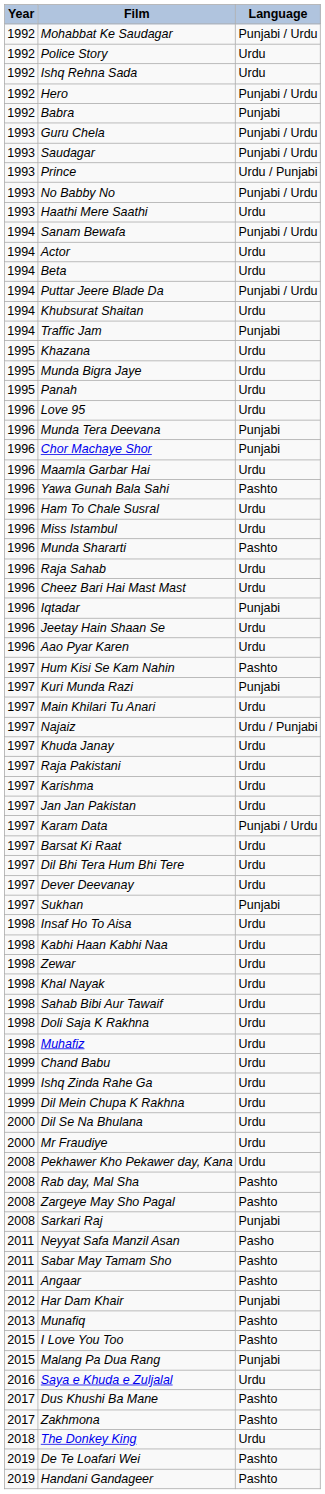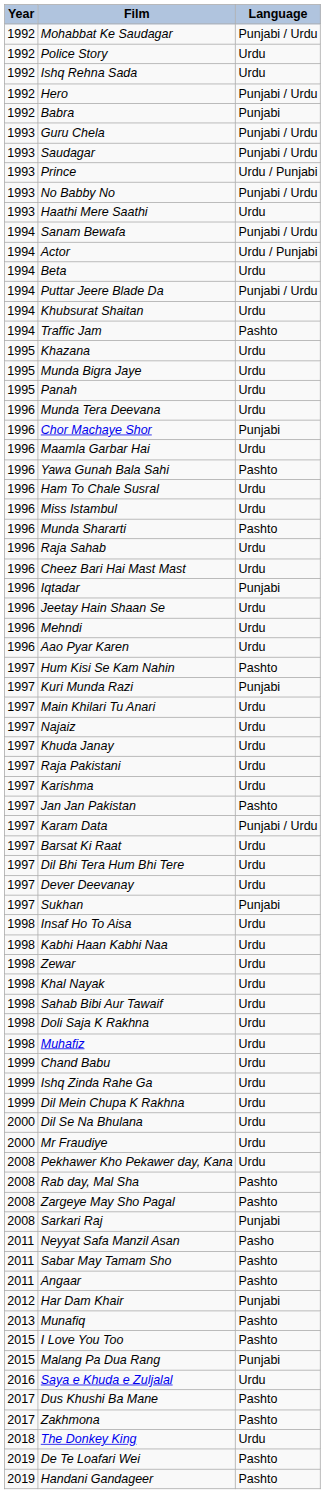 <table class="wikitable sortable plainrowheaders">
 <tr>
 <th style="background:#B0C4DE;">Year</th>
 <th style="background:#B0C4DE;">Film</th>
 <th style="background:#B0C4DE;">Language</th>
 </tr>
 <tr>
 <td>1992</td>
 <td><em>Mohabbat Ke Saudagar</em></td>
 <td>Punjabi / Urdu</td>
 </tr>
 <tr>
 <td>1992</td>
 <td><em>Police Story</em></td>
 <td>Urdu</td>
 </tr>
 <tr>
 <td>1992</td>
 <td><em>Ishq Rehna Sada</em></td>
 <td>Urdu</td>
 </tr>
 <tr>
 <td>1992</td>
 <td><em>Hero</em></td>
 <td>Punjabi / Urdu</td>
 </tr>
 <tr>
 <td>1992</td>
 <td><em>Babra</em></td>
 <td>Punjabi</td>
 </tr>
 <tr>
 <td>1993</td>
 <td><em>Guru Chela</em></td>
 <td>Punjabi / Urdu</td>
 </tr>
 <tr>
 <td>1993</td>
 <td><em>Saudagar</em></td>
 <td>Punjabi / Urdu</td>
 </tr>
 <tr>
 <td>1993</td>
 <td><em>Prince</em></td>
 <td>Urdu / Punjabi</td>
 </tr>
 <tr>
 <td>1993</td>
 <td><em>No Babby No</em></td>
 <td>Punjabi / Urdu</td>
 </tr>
 <tr>
 <td>1993</td>
 <td><em>Haathi Mere Saathi</em></td>
 <td>Urdu</td>
 </tr>
 <tr>
 <td>1994</td>
 <td><em>Sanam Bewafa</em></td>
 <td>Punjabi / Urdu</td>
 </tr>
 <tr>
 <td>1994</td>
 <td><em>Actor</em></td>
-<td>Urdu</td>
+<td>Urdu / Punjabi</td>
 </tr>
 <tr>
 <td>1994</td>
 <td><em>Beta</em></td>
 <td>Urdu</td>
 </tr>
 <tr>
 <td>1994</td>
 <td><em>Puttar Jeere Blade Da</em></td>
 <td>Punjabi / Urdu</td>
 </tr>
 <tr>
 <td>1994</td>
 <td><em>Khubsurat Shaitan</em></td>
 <td>Urdu</td>
 </tr>
 <tr>
 <td>1994</td>
 <td><em>Traffic Jam</em></td>
-<td>Punjabi</td>
+<td>Pashto</td>
 </tr>
 <tr>
 <td>1995</td>
 <td><em>Khazana</em></td>
 <td>Urdu</td>
 </tr>
 <tr>
 <td>1995</td>
 <td><em>Munda Bigra Jaye</em></td>
 <td>Urdu</td>
 </tr>
 <tr>
 <td>1995</td>
 <td><em>Panah</em></td>
 <td>Urdu</td>
 </tr>
 <tr>
 <td>1996</td>
-<td><em>Love 95</em></td>
+<td><em>Munda Tera Deevana</em></td>
 <td>Urdu</td>
-</tr>
-<tr>
-<td>1996</td>
-<td><em>Munda Tera Deevana</em></td>
-<td>Punjabi</td>
 </tr>
 <tr>
 <td>1996</td>
 <td><em><a href='#'>Chor Machaye Shor</a></em></td>
 <td>Punjabi</td>
 </tr>
 <tr>
 <td>1996</td>
 <td><em>Maamla Garbar Hai</em></td>
 <td>Urdu</td>
 </tr>
 <tr>
 <td>1996</td>
 <td><em>Yawa Gunah Bala Sahi</em></td>
 <td>Pashto</td>
 </tr>
 <tr>
 <td>1996</td>
 <td><em>Ham To Chale Susral</em></td>
 <td>Urdu</td>
 </tr>
 <tr>
 <td>1996</td>
 <td><em>Miss Istambul</em></td>
 <td>Urdu</td>
 </tr>
 <tr>
 <td>1996</td>
 <td><em>Munda Shararti</em></td>
 <td>Pashto</td>
 </tr>
 <tr>
 <td>1996</td>
 <td><em>Raja Sahab</em></td>
 <td>Urdu</td>
 </tr>
 <tr>
 <td>1996</td>
 <td><em>Cheez Bari Hai Mast Mast</em></td>
 <td>Urdu</td>
 </tr>
 <tr>
 <td>1996</td>
 <td><em>Iqtadar</em></td>
 <td>Punjabi</td>
 </tr>
 <tr>
 <td>1996</td>
 <td><em>Jeetay Hain Shaan Se</em></td>
 <td>Urdu</td>
 </tr>
 <tr>
 <td>1996</td>
+<td><em>Mehndi</em></td>
+<td>Urdu</td>
+</tr>
+<tr>
+<td>1996</td>
 <td><em>Aao Pyar Karen</em></td>
 <td>Urdu</td>
 </tr>
 <tr>
 <td>1997</td>
 <td><em>Hum Kisi Se Kam Nahin</em></td>
 <td>Pashto</td>
 </tr>
 <tr>
 <td>1997</td>
 <td><em>Kuri Munda Razi</em></td>
 <td>Punjabi</td>
 </tr>
 <tr>
 <td>1997</td>
 <td><em>Main Khilari Tu Anari</em></td>
 <td>Urdu</td>
 </tr>
 <tr>
 <td>1997</td>
 <td><em>Najaiz</em></td>
-<td>Urdu / Punjabi</td>
+<td>Urdu</td>
 </tr>
 <tr>
 <td>1997</td>
 <td><em>Khuda Janay</em></td>
 <td>Urdu</td>
 </tr>
 <tr>
 <td>1997</td>
 <td><em>Raja Pakistani</em></td>
 <td>Urdu</td>
 </tr>
 <tr>
 <td>1997</td>
 <td><em>Karishma</em></td>
 <td>Urdu</td>
 </tr>
 <tr>
 <td>1997</td>
 <td><em>Jan Jan Pakistan</em></td>
-<td>Urdu</td>
+<td>Pashto</td>
 </tr>
 <tr>
 <td>1997</td>
 <td><em>Karam Data</em></td>
 <td>Punjabi / Urdu</td>
 </tr>
 <tr>
 <td>1997</td>
 <td><em>Barsat Ki Raat</em></td>
 <td>Urdu</td>
 </tr>
 <tr>
 <td>1997</td>
 <td><em>Dil Bhi Tera Hum Bhi Tere</em></td>
 <td>Urdu</td>
 </tr>
 <tr>
 <td>1997</td>
 <td><em>Dever Deevanay</em></td>
 <td>Urdu</td>
 </tr>
 <tr>
 <td>1997</td>
 <td><em>Sukhan</em></td>
 <td>Punjabi</td>
 </tr>
 <tr>
 <td>1998</td>
 <td><em>Insaf Ho To Aisa</em></td>
 <td>Urdu</td>
 </tr>
 <tr>
 <td>1998</td>
 <td><em>Kabhi Haan Kabhi Naa</em></td>
 <td>Urdu</td>
 </tr>
 <tr>
 <td>1998</td>
 <td><em>Zewar</em></td>
 <td>Urdu</td>
 </tr>
 <tr>
 <td>1998</td>
 <td><em>Khal Nayak</em></td>
 <td>Urdu</td>
 </tr>
 <tr>
 <td>1998</td>
 <td><em>Sahab Bibi Aur Tawaif</em></td>
 <td>Urdu</td>
 </tr>
 <tr>
 <td>1998</td>
 <td><em>Doli Saja K Rakhna</em></td>
 <td>Urdu</td>
 </tr>
 <tr>
 <td>1998</td>
 <td><em><a href='#'>Muhafiz</a></em></td>
 <td>Urdu</td>
 </tr>
 <tr>
 <td>1999</td>
 <td><em>Chand Babu</em></td>
 <td>Urdu</td>
 </tr>
 <tr>
 <td>1999</td>
 <td><em>Ishq Zinda Rahe Ga</em></td>
 <td>Urdu</td>
 </tr>
 <tr>
 <td>1999</td>
 <td><em>Dil Mein Chupa K Rakhna</em></td>
 <td>Urdu</td>
 </tr>
 <tr>
 <td>2000</td>
 <td><em>Dil Se Na Bhulana</em></td>
 <td>Urdu</td>
 </tr>
 <tr>
 <td>2000</td>
 <td><em>Mr Fraudiye</em></td>
 <td>Urdu</td>
 </tr>
 <tr>
 <td>2008</td>
 <td><em>Pekhawer Kho Pekawer day, Kana</em></td>
 <td>Urdu</td>
 </tr>
 <tr>
 <td>2008</td>
 <td><em>Rab day, Mal Sha</em></td>
 <td>Pashto</td>
 </tr>
 <tr>
 <td>2008</td>
 <td><em>Zargeye May Sho Pagal</em></td>
 <td>Pashto</td>
 </tr>
 <tr>
 <td>2008</td>
 <td><em>Sarkari Raj</em></td>
 <td>Punjabi</td>
 </tr>
 <tr>
 <td>2011</td>
 <td><em>Neyyat Safa Manzil Asan</em></td>
 <td>Pasho</td>
 </tr>
 <tr>
 <td>2011</td>
 <td><em>Sabar May Tamam Sho</em></td>
 <td>Pashto</td>
 </tr>
 <tr>
 <td>2011</td>
 <td><em>Angaar</em></td>
 <td>Pashto</td>
 </tr>
 <tr>
 <td>2012</td>
 <td><em>Har Dam Khair</em></td>
 <td>Punjabi</td>
 </tr>
 <tr>
 <td>2013</td>
 <td><em>Munafiq</em></td>
 <td>Pashto</td>
 </tr>
 <tr>
 <td>2015</td>
 <td><em>I Love You Too</em></td>
 <td>Pashto</td>
 </tr>
 <tr>
 <td>2015</td>
 <td><em>Malang Pa Dua Rang</em></td>
 <td>Punjabi</td>
 </tr>
 <tr>
 <td>2016</td>
 <td><em><a href='#'>Saya e Khuda e Zuljalal</a></em></td>
 <td>Urdu</td>
 </tr>
 <tr>
 <td>2017</td>
 <td><em>Dus Khushi Ba Mane</em></td>
 <td>Pashto</td>
 </tr>
 <tr>
 <td>2017</td>
 <td><em>Zakhmona</em></td>
 <td>Pashto</td>
 </tr>
 <tr>
 <td>2018</td>
 <td><em><a href='#'>The Donkey King</a></em></td>
 <td>Urdu</td>
 </tr>
 <tr>
 <td>2019</td>
 <td><em>De Te Loafari Wei</em></td>
 <td>Pashto</td>
 </tr>
 <tr>
 <td>2019</td>
 <td><em>Handani Gandageer</em></td>
 <td>Pashto</td>
 </tr>
 </table>
